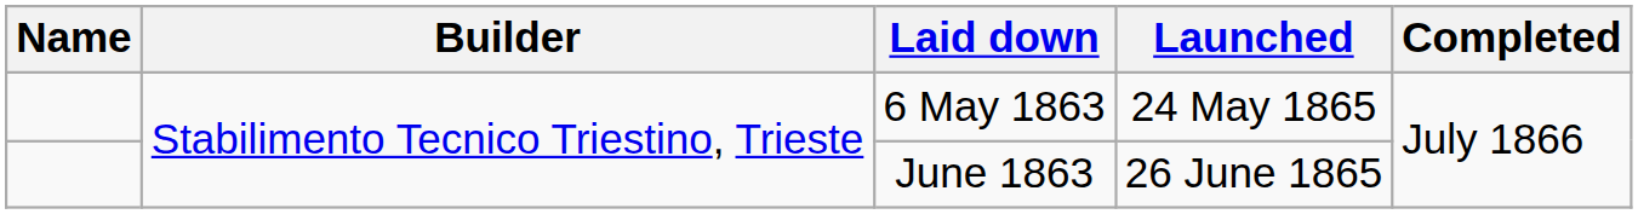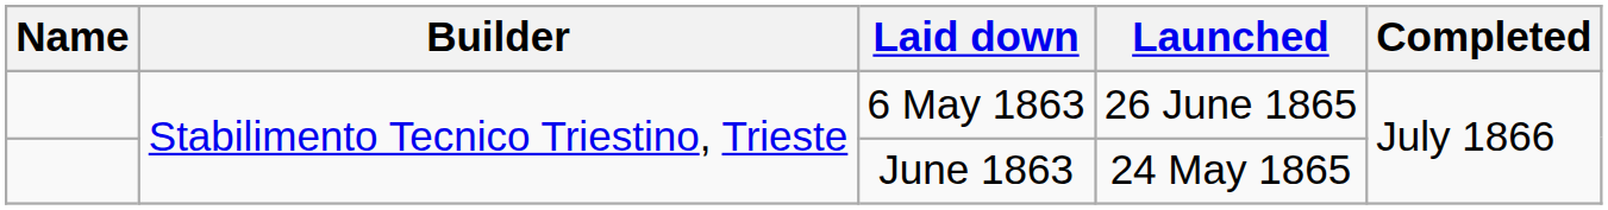 <table class=wikitable>
 <tr valign=top>
 <th>Name</th>
 <th>Builder</th>
 <th><a href='#'>Laid down</a></th>
 <th><a href='#'>Launched</a></th>
 <th>Completed</th>
 </tr>
 <tr valign=middle>
 <td></td>
 <td rowspan="3"><a href='#'>Stabilimento Tecnico Triestino</a>, <a href='#'>Trieste</a></td>
 <td align=center>6 May 1863</td>
-<td align=center>24 May 1865</td>
+<td align=center>26 June 1865</td>
 <td rowspan="2">July 1866</td>
 </tr>
 <tr valign=middle>
 <td></td>
 <td align=center>June 1863</td>
-<td align=center>26 June 1865</td>
+<td align=center>24 May 1865</td>
 </tr>
 </table>
